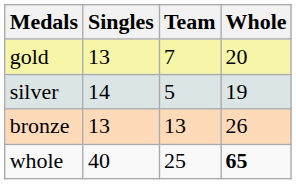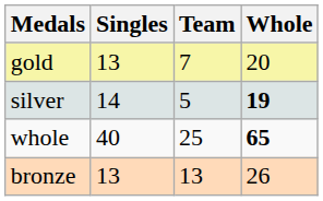 <table class="wikitable">
 <tr>
 <th>Medals</th>
 <th>Singles</th>
 <th>Team</th>
 <th>Whole</th>
 </tr>
 <tr bgcolor="#F7F6A8">
 <td>gold</td>
 <td>13</td>
 <td>7</td>
 <td>20</td>
 </tr>
 <tr bgcolor="#DCE5E5">
 <td>silver</td>
 <td>14</td>
 <td>5</td>
-<td>19</td>
+<td><strong>19</strong></td>
+</tr>
+<tr>
+<td>whole</td>
+<td>40</td>
+<td>25</td>
+<td><strong>65</strong></td>
 </tr>
 <tr bgcolor="#FFDAB9">
 <td>bronze</td>
 <td>13</td>
 <td>13</td>
 <td>26</td>
 </tr>
-<tr>
-<td>whole</td>
-<td>40</td>
-<td>25</td>
-<td><strong>65</strong></td>
-</tr>
 </table>
